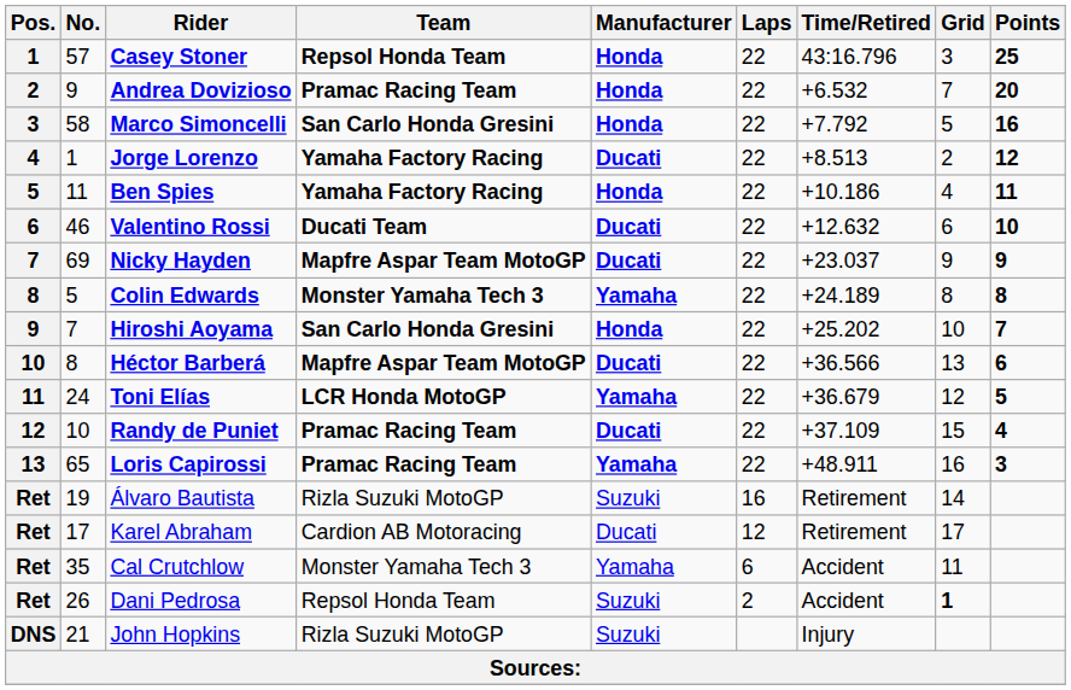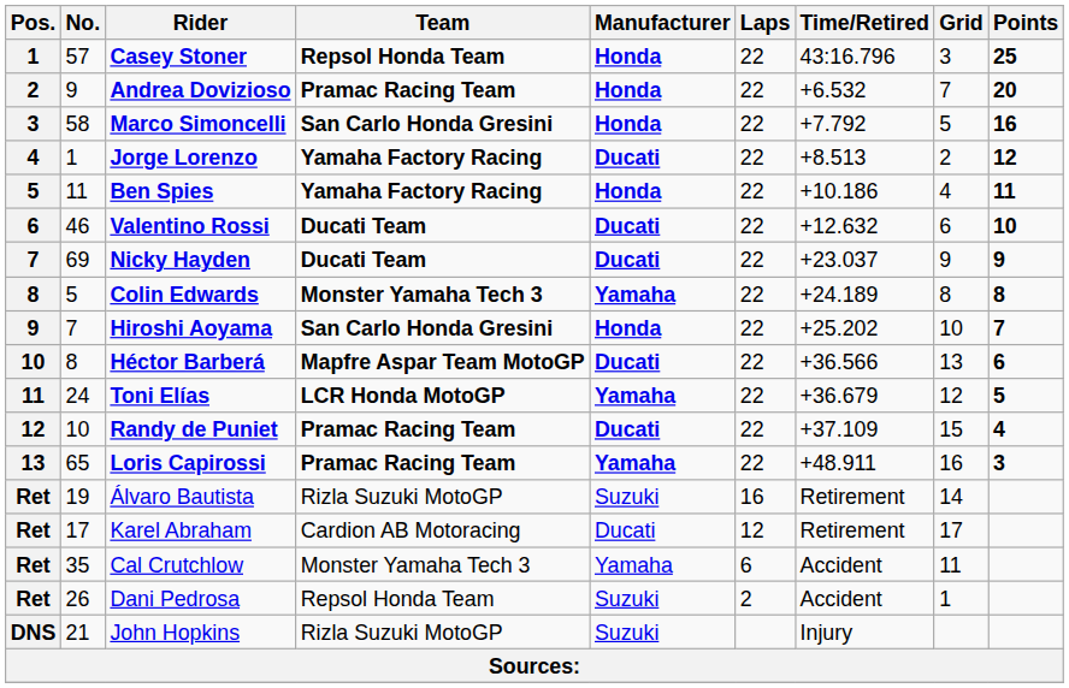 <table class="wikitable" style="font-size: 95%;">
 <tr>
 <th>Pos.</th>
 <th>No.</th>
 <th>Rider</th>
 <th>Team</th>
 <th>Manufacturer</th>
 <th>Laps</th>
 <th>Time/Retired</th>
 <th>Grid</th>
 <th>Points</th>
 </tr>
 <tr>
 <th>1</th>
 <td>57</td>
 <td> <strong><a href='#'>Casey Stoner</a></strong></td>
 <td><strong>Repsol Honda Team</strong></td>
 <td><strong><a href='#'>Honda</a></strong></td>
 <td>22</td>
 <td>43:16.796</td>
 <td>3</td>
 <td><strong>25</strong></td>
 </tr>
 <tr>
 <th>2</th>
 <td>9</td>
 <td> <strong><a href='#'>Andrea Dovizioso</a></strong></td>
 <td><strong>Pramac Racing Team</strong></td>
 <td><strong><a href='#'>Honda</a></strong></td>
 <td>22</td>
 <td>+6.532</td>
 <td>7</td>
 <td><strong>20</strong></td>
 </tr>
 <tr>
 <th>3</th>
 <td>58</td>
 <td> <strong><a href='#'>Marco Simoncelli</a></strong></td>
 <td><strong>San Carlo Honda Gresini</strong></td>
 <td><strong><a href='#'>Honda</a></strong></td>
 <td>22</td>
 <td>+7.792</td>
 <td>5</td>
 <td><strong>16</strong></td>
 </tr>
 <tr>
 <th>4</th>
 <td>1</td>
 <td> <strong><a href='#'>Jorge Lorenzo</a></strong></td>
 <td><strong>Yamaha Factory Racing</strong></td>
 <td><strong><a href='#'>Ducati</a></strong></td>
 <td>22</td>
 <td>+8.513</td>
 <td>2</td>
 <td><strong>12</strong></td>
 </tr>
 <tr>
 <th>5</th>
 <td>11</td>
 <td> <strong><a href='#'>Ben Spies</a></strong></td>
 <td><strong>Yamaha Factory Racing</strong></td>
 <td><strong><a href='#'>Honda</a></strong></td>
 <td>22</td>
 <td>+10.186</td>
 <td>4</td>
 <td><strong>11</strong></td>
 </tr>
 <tr>
 <th>6</th>
 <td>46</td>
 <td> <strong><a href='#'>Valentino Rossi</a></strong></td>
 <td><strong>Ducati Team</strong></td>
 <td><strong><a href='#'>Ducati</a></strong></td>
 <td>22</td>
 <td>+12.632</td>
 <td>6</td>
 <td><strong>10</strong></td>
 </tr>
 <tr>
 <th>7</th>
 <td>69</td>
 <td> <strong><a href='#'>Nicky Hayden</a></strong></td>
-<td><strong>Mapfre Aspar Team MotoGP</strong></td>
+<td><strong>Ducati Team</strong></td>
 <td><strong><a href='#'>Ducati</a></strong></td>
 <td>22</td>
 <td>+23.037</td>
 <td>9</td>
 <td><strong>9</strong></td>
 </tr>
 <tr>
 <th>8</th>
 <td>5</td>
 <td> <strong><a href='#'>Colin Edwards</a></strong></td>
 <td><strong>Monster Yamaha Tech 3</strong></td>
 <td><strong><a href='#'>Yamaha</a></strong></td>
 <td>22</td>
 <td>+24.189</td>
 <td>8</td>
 <td><strong>8</strong></td>
 </tr>
 <tr>
 <th>9</th>
 <td>7</td>
 <td> <strong><a href='#'>Hiroshi Aoyama</a></strong></td>
 <td><strong>San Carlo Honda Gresini</strong></td>
 <td><strong><a href='#'>Honda</a></strong></td>
 <td>22</td>
 <td>+25.202</td>
 <td>10</td>
 <td><strong>7</strong></td>
 </tr>
 <tr>
 <th>10</th>
 <td>8</td>
 <td> <strong><a href='#'>Héctor Barberá</a></strong></td>
 <td><strong>Mapfre Aspar Team MotoGP</strong></td>
 <td><strong><a href='#'>Ducati</a></strong></td>
 <td>22</td>
 <td>+36.566</td>
 <td>13</td>
 <td><strong>6</strong></td>
 </tr>
 <tr>
 <th>11</th>
 <td>24</td>
 <td> <strong><a href='#'>Toni Elías</a></strong></td>
 <td><strong>LCR Honda MotoGP</strong></td>
 <td><strong><a href='#'>Yamaha</a></strong></td>
 <td>22</td>
 <td>+36.679</td>
 <td>12</td>
 <td><strong>5</strong></td>
 </tr>
 <tr>
 <th>12</th>
 <td>10</td>
 <td> <strong><a href='#'>Randy de Puniet</a></strong></td>
 <td><strong>Pramac Racing Team</strong></td>
 <td><strong><a href='#'>Ducati</a></strong></td>
 <td>22</td>
 <td>+37.109</td>
 <td>15</td>
 <td><strong>4</strong></td>
 </tr>
 <tr>
 <th>13</th>
 <td>65</td>
 <td> <strong><a href='#'>Loris Capirossi</a></strong></td>
 <td><strong>Pramac Racing Team</strong></td>
 <td><strong><a href='#'>Yamaha</a></strong></td>
 <td>22</td>
 <td>+48.911</td>
 <td>16</td>
 <td><strong>3</strong></td>
 </tr>
 <tr>
 <th>Ret</th>
 <td>19</td>
 <td> <a href='#'>Álvaro Bautista</a></td>
 <td>Rizla Suzuki MotoGP</td>
 <td><a href='#'>Suzuki</a></td>
 <td>16</td>
 <td>Retirement</td>
 <td>14</td>
 <td></td>
 </tr>
 <tr>
 <th>Ret</th>
 <td>17</td>
 <td> <a href='#'>Karel Abraham</a></td>
 <td>Cardion AB Motoracing</td>
 <td><a href='#'>Ducati</a></td>
 <td>12</td>
 <td>Retirement</td>
 <td>17</td>
 <td></td>
 </tr>
 <tr>
 <th>Ret</th>
 <td>35</td>
 <td> <a href='#'>Cal Crutchlow</a></td>
 <td>Monster Yamaha Tech 3</td>
 <td><a href='#'>Yamaha</a></td>
 <td>6</td>
 <td>Accident</td>
 <td>11</td>
 <td></td>
 </tr>
 <tr>
 <th>Ret</th>
 <td>26</td>
 <td> <a href='#'>Dani Pedrosa</a></td>
 <td>Repsol Honda Team</td>
 <td><a href='#'>Suzuki</a></td>
 <td>2</td>
 <td>Accident</td>
-<td><strong>1</strong></td>
+<td>1</td>
 <td></td>
 </tr>
 <tr>
 <th>DNS</th>
 <td>21</td>
 <td> <a href='#'>John Hopkins</a></td>
 <td>Rizla Suzuki MotoGP</td>
 <td><a href='#'>Suzuki</a></td>
 <td></td>
 <td>Injury</td>
 <td></td>
 <td></td>
 </tr>
 <tr>
 <th colspan=9>Sources: </th>
 </tr>
 <tr>
 </tr>
 </table>
